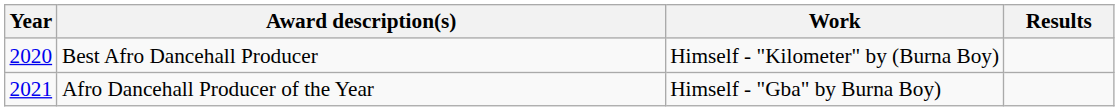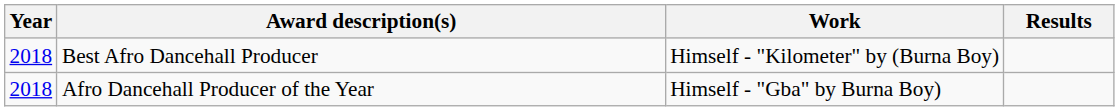 <table class="wikitable">
 <tr>
 <th>Year</th>
 <th width="450">Award description(s)</th>
 <th>Work</th>
 <th width="75">Results</th>
 </tr>
 <tr>
-<td><a href='#'>2020</a></td>
+<td><a href='#'>2018</a></td>
 <td>Best Afro Dancehall Producer</td>
 <td>Himself - "Kilometer" by (Burna Boy)</td>
 <td></td>
 </tr>
 <tr>
-<td><a href='#'>2021</a></td>
+<td><a href='#'>2018</a></td>
 <td>Afro Dancehall Producer of the Year</td>
 <td>Himself - "Gba" by Burna Boy)</td>
 <td></td>
 </tr>
 </table>
